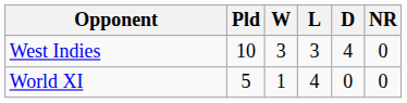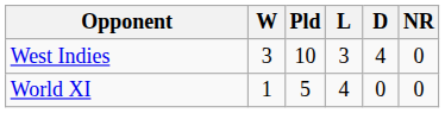 <table class="wikitable" style="text-align:center;">
 <tr>
 <th width=175>Opponent</th>
+<th width=20  abbr="Won">W</th>
 <th width=20  abbr="Played">Pld</th>
-<th width=20  abbr="Won">W</th>
 <th width=20  abbr="Lost">L</th>
 <th width=20  abbr="Drawn">D</th>
 <th width=20  abbr="No result">NR</th>
 </tr>
 <tr>
 <td style="text-align:left;"> <a href='#'>West Indies</a></td>
+<td>3</td>
 <td>10</td>
-<td>3</td>
 <td>3</td>
 <td>4</td>
 <td>0</td>
 </tr>
 <tr>
 <td style="text-align:left;"> <a href='#'>World XI</a></td>
+<td>1</td>
 <td>5</td>
-<td>1</td>
 <td>4</td>
 <td>0</td>
 <td>0</td>
 </tr>
 </table>
